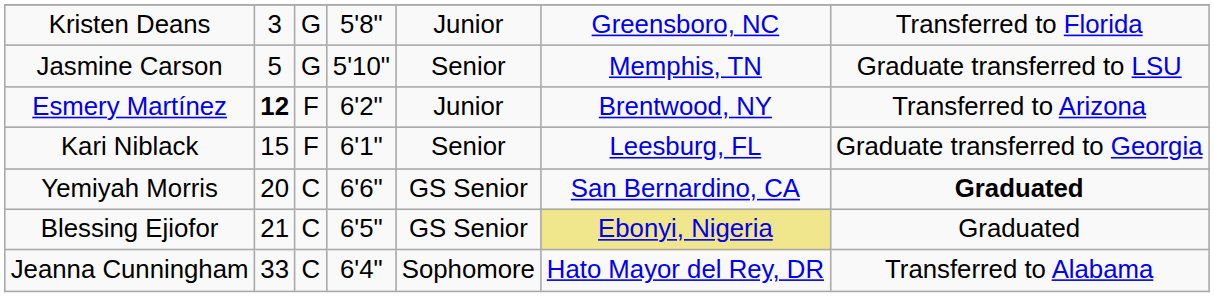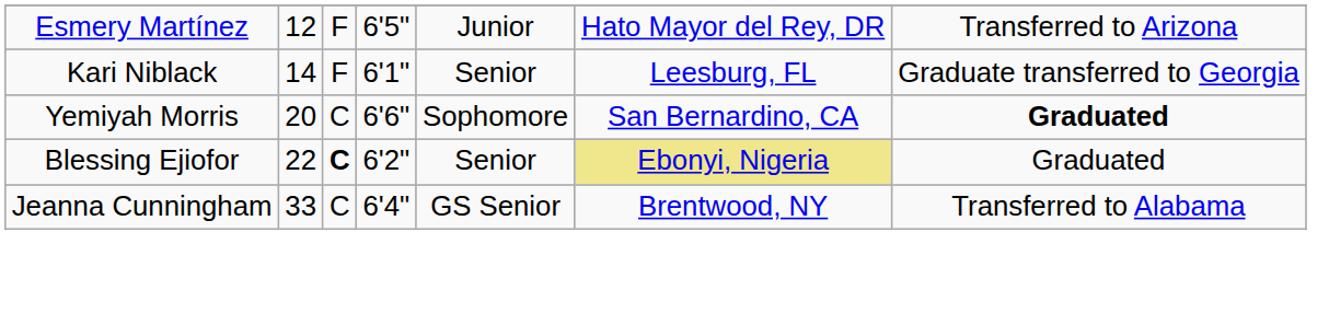 <table class="wikitable sortable" style="text-align: center">
 <tr align=center>
 </tr>
 <tr>
-<td>Kristen Deans</td>
-<td>3</td>
-<td>G</td>
-<td>5'8"</td>
+<td><a href='#'>Esmery Martínez</a></td>
+<td>12</td>
+<td>F</td>
+<td>6'5"</td>
 <td>Junior</td>
-<td><a href='#'>Greensboro, NC</a></td>
-<td>Transferred to <a href='#'>Florida</a></td>
-</tr>
-<tr>
-<td>Jasmine Carson</td>
-<td>5</td>
-<td>G</td>
-<td>5'10"</td>
-<td>Senior</td>
-<td><a href='#'>Memphis, TN</a></td>
-<td>Graduate transferred to <a href='#'>LSU</a></td>
-</tr>
-<tr>
-<td><a href='#'>Esmery Martínez</a></td>
-<td><strong>12</strong></td>
-<td>F</td>
-<td>6'2"</td>
-<td>Junior</td>
-<td><a href='#'>Brentwood, NY</a></td>
+<td><a href='#'>Hato Mayor del Rey, DR</a></td>
 <td>Transferred to <a href='#'>Arizona</a></td>
 </tr>
 <tr>
 <td>Kari Niblack</td>
-<td>15</td>
+<td>14</td>
 <td>F</td>
 <td>6'1"</td>
 <td>Senior</td>
 <td><a href='#'>Leesburg, FL</a></td>
 <td>Graduate transferred to <a href='#'>Georgia</a></td>
 </tr>
 <tr>
 <td>Yemiyah Morris</td>
 <td>20</td>
 <td>C</td>
 <td>6'6"</td>
-<td>GS Senior</td>
+<td>Sophomore</td>
 <td><a href='#'>San Bernardino, CA</a></td>
 <td><strong>Graduated</strong></td>
 </tr>
 <tr>
 <td>Blessing Ejiofor</td>
-<td>21</td>
-<td>C</td>
-<td>6'5"</td>
-<td>GS Senior</td>
+<td>22</td>
+<td><strong>C</strong></td>
+<td>6'2"</td>
+<td>Senior</td>
 <td style="background: khaki;"><a href='#'>Ebonyi, Nigeria</a></td>
 <td>Graduated</td>
 </tr>
 <tr>
 <td>Jeanna Cunningham</td>
 <td>33</td>
 <td>C</td>
 <td>6'4"</td>
-<td>Sophomore</td>
-<td><a href='#'>Hato Mayor del Rey, DR</a></td>
+<td>GS Senior</td>
+<td><a href='#'>Brentwood, NY</a></td>
 <td>Transferred to <a href='#'>Alabama</a></td>
 </tr>
 </table>
